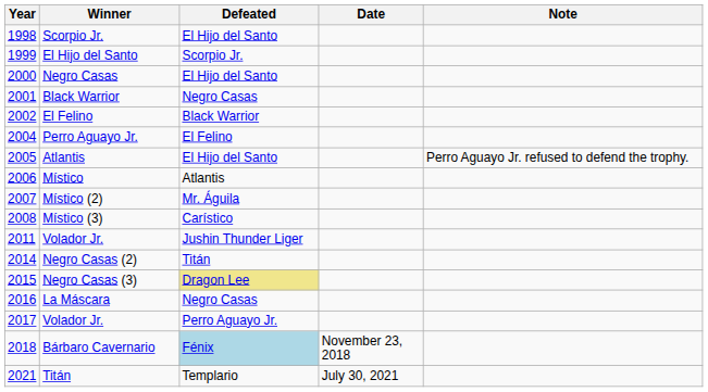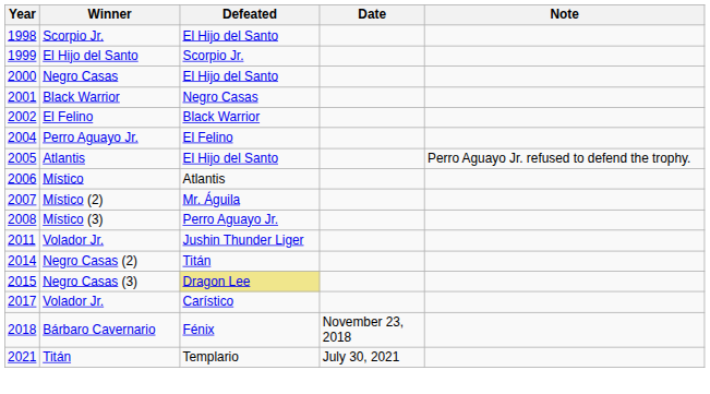 <table class="wikitable sortable">
 <tr>
 <th width=5%>Year</th>
 <th width=20%>Winner</th>
 <th width=20%>Defeated</th>
 <th width=15%>Date</th>
 <th width=40%>Note</th>
 </tr>
 <tr>
 <td><a href='#'>1998</a></td>
 <td><a href='#'>Scorpio Jr.</a></td>
 <td><a href='#'>El Hijo del Santo</a></td>
 <td></td>
 <td></td>
 </tr>
 <tr>
 <td><a href='#'>1999</a></td>
 <td><a href='#'>El Hijo del Santo</a></td>
 <td><a href='#'>Scorpio Jr.</a></td>
 <td></td>
 <td></td>
 </tr>
 <tr>
 <td><a href='#'>2000</a></td>
 <td><a href='#'>Negro Casas</a></td>
 <td><a href='#'>El Hijo del Santo</a></td>
 <td></td>
 <td></td>
 </tr>
 <tr>
 <td><a href='#'>2001</a></td>
 <td><a href='#'>Black Warrior</a></td>
 <td><a href='#'>Negro Casas</a></td>
 <td></td>
 <td></td>
 </tr>
 <tr>
 <td><a href='#'>2002</a></td>
 <td><a href='#'>El Felino</a></td>
 <td><a href='#'>Black Warrior</a></td>
 <td></td>
 <td></td>
 </tr>
 <tr>
 <td><a href='#'>2004</a></td>
 <td><a href='#'>Perro Aguayo Jr.</a></td>
 <td><a href='#'>El Felino</a></td>
 <td></td>
 <td></td>
 </tr>
 <tr>
 <td><a href='#'>2005</a></td>
 <td><a href='#'>Atlantis</a></td>
 <td><a href='#'>El Hijo del Santo</a></td>
 <td></td>
 <td>Perro Aguayo Jr. refused to defend the trophy.</td>
 </tr>
 <tr>
 <td><a href='#'>2006</a></td>
 <td><a href='#'>Místico</a></td>
 <td>Atlantis</td>
 <td></td>
 <td></td>
 </tr>
 <tr>
 <td><a href='#'>2007</a></td>
 <td><a href='#'>Místico</a> (2)</td>
 <td><a href='#'>Mr. Águila</a></td>
 <td></td>
 <td></td>
 </tr>
 <tr>
 <td><a href='#'>2008</a></td>
 <td><a href='#'>Místico</a> (3)</td>
-<td><a href='#'>Carístico</a></td>
+<td><a href='#'>Perro Aguayo Jr.</a></td>
 <td></td>
 <td></td>
 </tr>
 <tr>
 <td><a href='#'>2011</a></td>
 <td><a href='#'>Volador Jr.</a></td>
 <td><a href='#'>Jushin Thunder Liger</a></td>
 <td></td>
 <td></td>
 </tr>
 <tr>
 <td><a href='#'>2014</a></td>
 <td><a href='#'>Negro Casas</a> (2)</td>
 <td><a href='#'>Titán</a></td>
 <td></td>
 <td></td>
 </tr>
 <tr>
 <td><a href='#'>2015</a></td>
 <td><a href='#'>Negro Casas</a> (3)</td>
 <td style="background: khaki;"><a href='#'>Dragon Lee</a></td>
 <td></td>
 <td></td>
 </tr>
 <tr>
-<td><a href='#'>2016</a></td>
-<td><a href='#'>La Máscara</a></td>
-<td><a href='#'>Negro Casas</a></td>
-<td></td>
-<td></td>
-</tr>
-<tr>
 <td><a href='#'>2017</a></td>
 <td><a href='#'>Volador Jr.</a></td>
-<td><a href='#'>Perro Aguayo Jr.</a></td>
+<td><a href='#'>Carístico</a></td>
 <td></td>
 <td></td>
 </tr>
 <tr>
 <td><a href='#'>2018</a></td>
 <td><a href='#'>Bárbaro Cavernario</a></td>
-<td style="background: lightblue;"><a href='#'>Fénix</a></td>
+<td><a href='#'>Fénix</a></td>
 <td>November 23, 2018</td>
 <td></td>
 </tr>
 <tr>
 <td><a href='#'>2021</a></td>
 <td><a href='#'>Titán</a></td>
 <td>Templario</td>
 <td>July 30, 2021</td>
 <td></td>
 </tr>
 </table>
